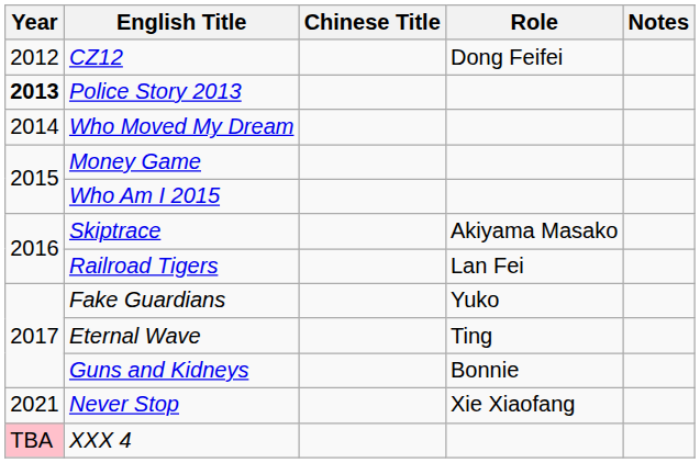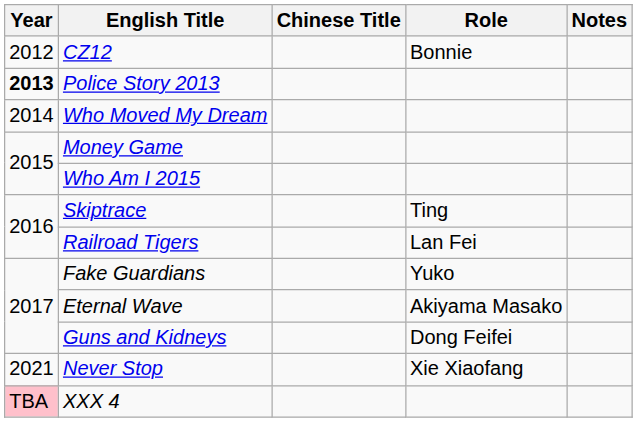 <table class="wikitable">
 <tr>
 <th>Year</th>
 <th>English Title</th>
 <th>Chinese Title</th>
 <th>Role</th>
 <th>Notes</th>
 </tr>
 <tr>
 <td>2012</td>
 <td><em><a href='#'>CZ12</a></em></td>
 <td></td>
-<td>Dong Feifei</td>
+<td>Bonnie</td>
 <td></td>
 </tr>
 <tr>
 <td><strong>2013</strong></td>
 <td><em><a href='#'>Police Story 2013</a></em></td>
 <td></td>
 <td></td>
 <td></td>
 </tr>
 <tr>
 <td>2014</td>
 <td><em><a href='#'>Who Moved My Dream</a></em></td>
 <td></td>
 <td></td>
 <td></td>
 </tr>
 <tr>
 <td rowspan=2>2015</td>
 <td><em><a href='#'>Money Game</a></em></td>
 <td></td>
 <td></td>
 <td></td>
 </tr>
 <tr>
 <td><em><a href='#'>Who Am I 2015</a></em></td>
 <td></td>
 <td></td>
 <td></td>
 </tr>
 <tr>
 <td rowspan=2>2016</td>
 <td><em><a href='#'>Skiptrace</a></em></td>
 <td></td>
-<td>Akiyama Masako</td>
+<td>Ting</td>
 <td></td>
 </tr>
 <tr>
 <td><em><a href='#'>Railroad Tigers</a></em></td>
 <td></td>
 <td>Lan Fei</td>
 <td></td>
 </tr>
 <tr>
 <td rowspan=3>2017</td>
 <td><em>Fake Guardians</em></td>
 <td></td>
 <td>Yuko</td>
 <td></td>
 </tr>
 <tr>
 <td><em>Eternal Wave</em></td>
 <td></td>
-<td>Ting</td>
+<td>Akiyama Masako</td>
 <td></td>
 </tr>
 <tr>
 <td><em><a href='#'>Guns and Kidneys</a></em></td>
 <td></td>
-<td>Bonnie</td>
+<td>Dong Feifei</td>
 <td></td>
 </tr>
 <tr>
 <td rowspan=1>2021</td>
 <td><em><a href='#'>Never Stop</a></em></td>
 <td></td>
 <td>Xie Xiaofang</td>
 <td></td>
 </tr>
 <tr>
 <td style="background: pink;">TBA</td>
 <td><em>XXX 4</em></td>
 <td></td>
 <td></td>
 <td></td>
 </tr>
 </table>
